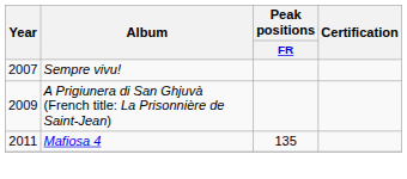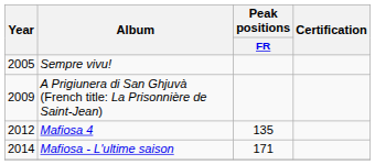 <table class="wikitable">
 <tr>
 <th align="center" rowspan="2" width="10">Year</th>
 <th align="center" rowspan="2" width="250">Album</th>
 <th align="center" colspan="1" width="20">Peak positions</th>
 <th align="center" rowspan="2" width="70">Certification</th>
 </tr>
 <tr>
 <th scope="col" style="width:3em;font-size:90%;"><a href='#'>FR</a><br></th>
 </tr>
 <tr>
-<td style="text-align:center;">2007</td>
+<td style="text-align:center;">2005</td>
 <td><em>Sempre vivu!</em></td>
 <td style="text-align:center;"></td>
 <td style="text-align:center;"></td>
 </tr>
 <tr>
 <td style="text-align:center;">2009</td>
 <td><em>A Prigiunera di San Ghjuvà</em> <br>(French title: <em>La Prisonnière de Saint-Jean</em>)</td>
 <td style="text-align:center;"></td>
 <td style="text-align:center;"></td>
 </tr>
 <tr>
-<td style="text-align:center;">2011</td>
+<td style="text-align:center;">2012</td>
 <td><em><a href='#'>Mafiosa 4</a></em></td>
 <td style="text-align:center;">135</td>
 <td style="text-align:center;"></td>
 </tr>
 <tr>
+<td style="text-align:center;">2014</td>
+<td><em><a href='#'>Mafiosa - L'ultime saison</a></em></td>
+<td style="text-align:center;">171</td>
+<td style="text-align:center;"></td>
+</tr>
+<tr>
 </tr>
 </table>
